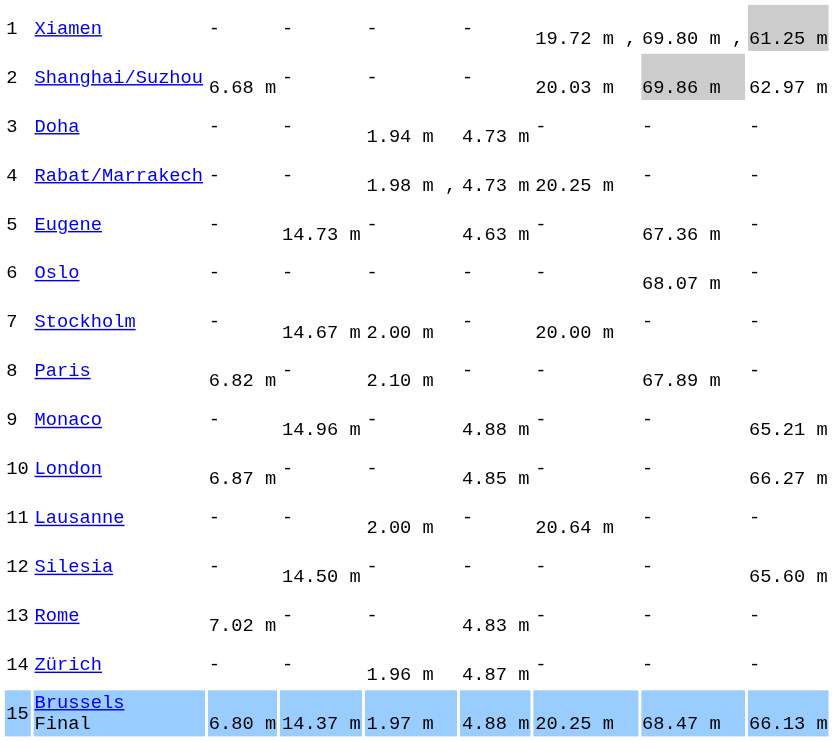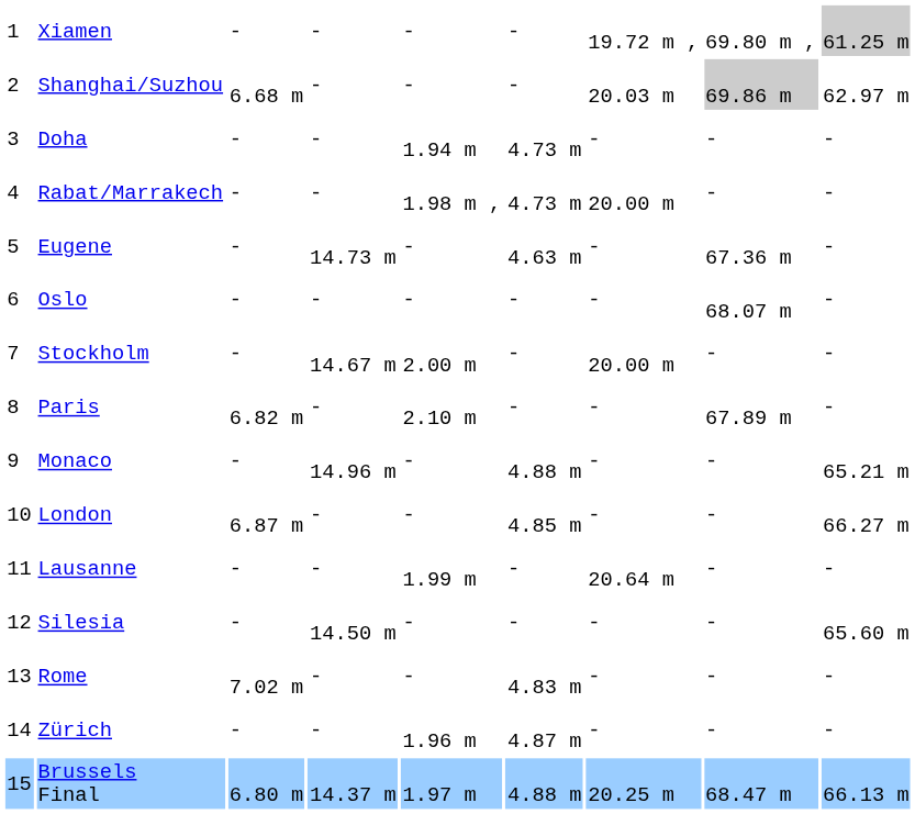 <table>
 <tr>
 <td>1</td>
 <td><a href='#'>Xiamen</a></td>
 <td>-</td>
 <td>-</td>
 <td>-</td>
 <td>-</td>
 <td><br>19.72 m , </td>
 <td><br>69.80 m , </td>
 <td style="background:#ccc;"><br>61.25 m</td>
 </tr>
 <tr>
 <td>2</td>
 <td><a href='#'>Shanghai/Suzhou</a></td>
 <td><br>6.68 m </td>
 <td>-</td>
 <td>-</td>
 <td>-</td>
 <td><br>20.03 m </td>
 <td style="background:#ccc;"><br>69.86 m</td>
 <td><br>62.97 m </td>
 </tr>
 <tr>
 <td>3</td>
 <td><a href='#'>Doha</a></td>
 <td>-</td>
 <td>-</td>
 <td><br>1.94 m</td>
 <td><br>4.73 m</td>
 <td>-</td>
 <td>-</td>
 <td>-</td>
 </tr>
 <tr>
 <td>4</td>
 <td><a href='#'>Rabat/Marrakech</a></td>
 <td>-</td>
 <td>-</td>
 <td><br>1.98 m , </td>
 <td><br>4.73 m </td>
-<td><br>20.25 m</td>
+<td><br>20.00 m </td>
 <td>-</td>
 <td>-</td>
 </tr>
 <tr>
 <td>5</td>
 <td><a href='#'>Eugene</a></td>
 <td>-</td>
 <td><br>14.73 m</td>
 <td>-</td>
 <td><br>4.63 m </td>
 <td>-</td>
 <td><br>67.36 m</td>
 <td>-</td>
 </tr>
 <tr>
 <td>6</td>
 <td><a href='#'>Oslo</a></td>
 <td>-</td>
 <td>-</td>
 <td>-</td>
 <td>-</td>
 <td>-</td>
 <td><br>68.07 m</td>
 <td>-</td>
 </tr>
 <tr>
 <td>7</td>
 <td><a href='#'>Stockholm</a></td>
 <td>-</td>
 <td><br>14.67 m</td>
 <td><br>2.00 m</td>
 <td>-</td>
 <td><br>20.00 m</td>
 <td>-</td>
 <td>-</td>
 </tr>
 <tr>
 <td>8</td>
 <td><a href='#'>Paris</a></td>
 <td><br>6.82 m</td>
 <td>-</td>
 <td><br>2.10 m </td>
 <td>-</td>
 <td>-</td>
 <td><br>67.89 m </td>
 <td>-</td>
 </tr>
 <tr>
 <td>9</td>
 <td><a href='#'>Monaco</a></td>
 <td>-</td>
 <td><br>14.96 m </td>
 <td>-</td>
 <td><br>4.88 m </td>
 <td>-</td>
 <td>-</td>
 <td><br>65.21 m </td>
 </tr>
 <tr>
 <td>10</td>
 <td><a href='#'>London</a></td>
 <td><br>6.87 m</td>
 <td>-</td>
 <td>-</td>
 <td><br>4.85 m</td>
 <td>-</td>
 <td>-</td>
 <td><br>66.27 m </td>
 </tr>
 <tr>
 <td>11</td>
 <td><a href='#'>Lausanne</a></td>
 <td>-</td>
 <td>-</td>
-<td><br>2.00 m</td>
+<td><br>1.99 m</td>
 <td>-</td>
 <td><br>20.64 m </td>
 <td>-</td>
 <td>-</td>
 </tr>
 <tr>
 <td>12</td>
 <td><a href='#'>Silesia</a></td>
 <td>-</td>
 <td><br>14.50 m</td>
 <td>-</td>
 <td>-</td>
 <td>-</td>
 <td>-</td>
 <td><br>65.60 m </td>
 </tr>
 <tr>
 <td>13</td>
 <td><a href='#'>Rome</a></td>
 <td><br>7.02 m</td>
 <td>-</td>
 <td>-</td>
 <td><br>4.83 m</td>
 <td>-</td>
 <td>-</td>
 <td>-</td>
 </tr>
 <tr>
 <td>14</td>
 <td><a href='#'>Zürich</a></td>
 <td>-</td>
 <td>-</td>
 <td><br>1.96 m</td>
 <td><br>4.87 m</td>
 <td>-</td>
 <td>-</td>
 <td>-</td>
 </tr>
 <tr bgcolor=#9acdff>
 <td>15</td>
 <td><a href='#'>Brussels</a><br>Final</td>
 <td><br>6.80 m</td>
 <td><br>14.37 m</td>
 <td><br>1.97 m</td>
 <td><br>4.88 m</td>
 <td><br>20.25 m</td>
 <td><br>68.47 m</td>
 <td><br>66.13 m </td>
 </tr>
 </table>
